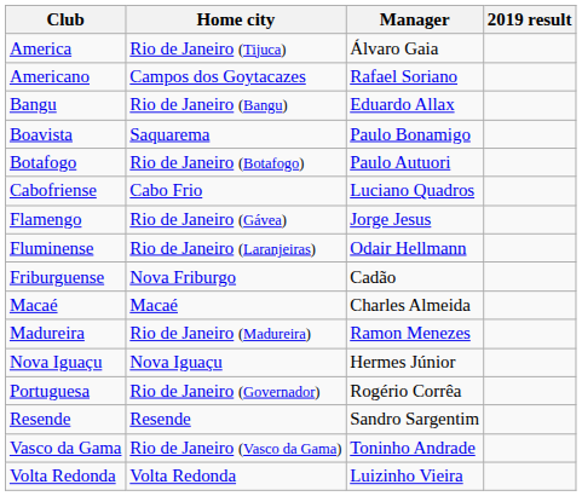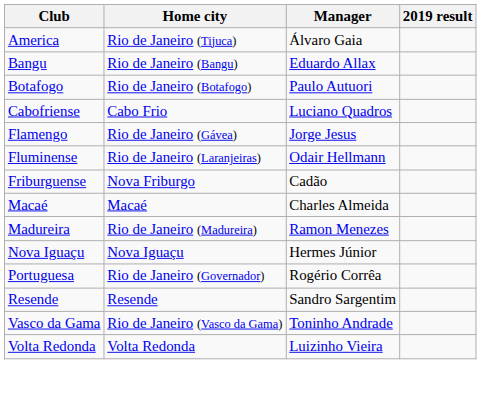 <table class="wikitable sortable">
 <tr>
 <th>Club</th>
 <th>Home city</th>
 <th>Manager</th>
 <th>2019 result</th>
 </tr>
 <tr>
 <td><a href='#'>America</a></td>
 <td><a href='#'>Rio de Janeiro</a> <small>(<a href='#'>Tijuca</a>)</small></td>
 <td>Álvaro Gaia</td>
 <td></td>
 </tr>
 <tr>
-<td><a href='#'>Americano</a></td>
-<td><a href='#'>Campos dos Goytacazes</a></td>
-<td><a href='#'>Rafael Soriano</a></td>
-<td></td>
-</tr>
-<tr>
 <td><a href='#'>Bangu</a></td>
 <td><a href='#'>Rio de Janeiro</a> <small>(<a href='#'>Bangu</a>)</small></td>
 <td><a href='#'>Eduardo Allax</a></td>
-<td></td>
-</tr>
-<tr>
-<td><a href='#'>Boavista</a></td>
-<td><a href='#'>Saquarema</a></td>
-<td><a href='#'>Paulo Bonamigo</a></td>
 <td></td>
 </tr>
 <tr>
 <td><a href='#'>Botafogo</a></td>
 <td><a href='#'>Rio de Janeiro</a> <small>(<a href='#'>Botafogo</a>)</small></td>
 <td><a href='#'>Paulo Autuori</a></td>
 <td></td>
 </tr>
 <tr>
 <td><a href='#'>Cabofriense</a></td>
 <td><a href='#'>Cabo Frio</a></td>
 <td><a href='#'>Luciano Quadros</a></td>
 <td></td>
 </tr>
 <tr>
 <td><a href='#'>Flamengo</a></td>
 <td><a href='#'>Rio de Janeiro</a> <small>(<a href='#'>Gávea</a>)</small></td>
 <td><a href='#'>Jorge Jesus</a></td>
 <td></td>
 </tr>
 <tr>
 <td><a href='#'>Fluminense</a></td>
 <td><a href='#'>Rio de Janeiro</a> <small>(<a href='#'>Laranjeiras</a>)</small></td>
 <td><a href='#'>Odair Hellmann</a></td>
 <td></td>
 </tr>
 <tr>
 <td><a href='#'>Friburguense</a></td>
 <td><a href='#'>Nova Friburgo</a></td>
 <td>Cadão</td>
 <td></td>
 </tr>
 <tr>
 <td><a href='#'>Macaé</a></td>
 <td><a href='#'>Macaé</a></td>
 <td>Charles Almeida</td>
 <td></td>
 </tr>
 <tr>
 <td><a href='#'>Madureira</a></td>
 <td><a href='#'>Rio de Janeiro</a> <small>(<a href='#'>Madureira</a>)</small></td>
 <td><a href='#'>Ramon Menezes</a></td>
 <td></td>
 </tr>
 <tr>
 <td><a href='#'>Nova Iguaçu</a></td>
 <td><a href='#'>Nova Iguaçu</a></td>
 <td>Hermes Júnior</td>
 <td></td>
 </tr>
 <tr>
 <td><a href='#'>Portuguesa</a></td>
 <td><a href='#'>Rio de Janeiro</a> <small>(<a href='#'>Governador</a>)</small></td>
 <td>Rogério Corrêa</td>
 <td></td>
 </tr>
 <tr>
 <td><a href='#'>Resende</a></td>
 <td><a href='#'>Resende</a></td>
 <td>Sandro Sargentim</td>
 <td></td>
 </tr>
 <tr>
 <td><a href='#'>Vasco da Gama</a></td>
 <td><a href='#'>Rio de Janeiro</a> <small>(<a href='#'>Vasco da Gama</a>)</small></td>
 <td><a href='#'>Toninho Andrade</a></td>
 <td></td>
 </tr>
 <tr>
 <td><a href='#'>Volta Redonda</a></td>
 <td><a href='#'>Volta Redonda</a></td>
 <td><a href='#'>Luizinho Vieira</a></td>
 <td></td>
 </tr>
 </table>
